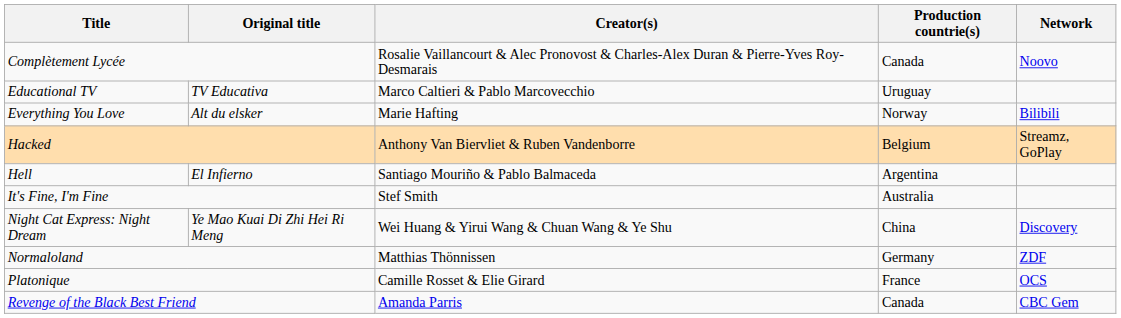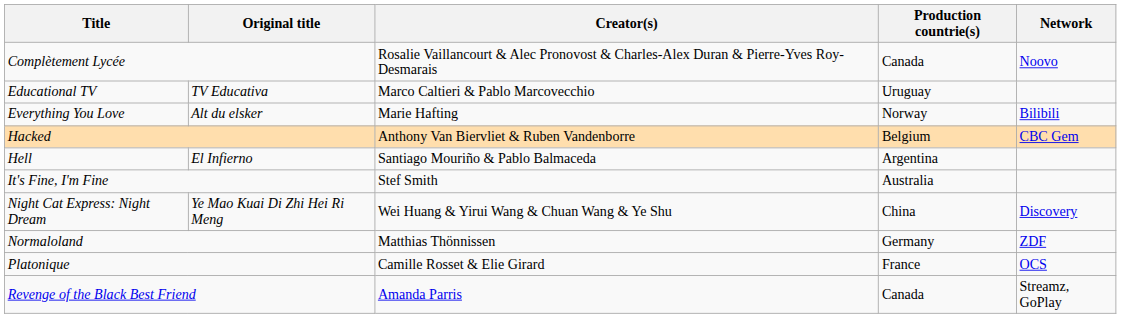 <table class="sortable wikitable" style="width:100%; margin-bottom:4px">
 <tr>
 <th scope="col">Title</th>
 <th scope="col">Original title</th>
 <th scope="col">Creator(s)</th>
 <th scope="col">Production countrie(s)</th>
 <th scope="col">Network</th>
 </tr>
 <tr>
 <td colspan="2"><em>Complètement Lycée</em></td>
 <td>Rosalie Vaillancourt & Alec Pronovost & Charles-Alex Duran & Pierre-Yves Roy-Desmarais</td>
 <td>Canada</td>
 <td><a href='#'>Noovo</a></td>
 </tr>
 <tr>
 <td><em>Educational TV</em></td>
 <td><em>TV Educativa</em></td>
 <td>Marco Caltieri & Pablo Marcovecchio</td>
 <td>Uruguay</td>
 <td></td>
 </tr>
 <tr>
 <td><em>Everything You Love</em></td>
 <td><em>Alt du elsker</em></td>
 <td>Marie Hafting</td>
 <td>Norway</td>
 <td><a href='#'>Bilibili</a></td>
 </tr>
 <tr style="background:#FFDEAD;">
 <td colspan="2"><em>Hacked</em></td>
 <td>Anthony Van Biervliet & Ruben Vandenborre</td>
 <td>Belgium</td>
-<td>Streamz, GoPlay</td>
+<td><a href='#'>CBC Gem</a></td>
 </tr>
 <tr>
 <td><em>Hell</em></td>
 <td><em>El Infierno</em></td>
 <td>Santiago Mouriño & Pablo Balmaceda</td>
 <td>Argentina</td>
 <td></td>
 </tr>
 <tr>
 <td colspan="2"><em>It's Fine, I'm Fine</em></td>
 <td>Stef Smith</td>
 <td>Australia</td>
 <td></td>
 </tr>
 <tr>
 <td><em>Night Cat Express: Night Dream</em></td>
 <td><em>Ye Mao Kuai Di Zhi Hei Ri Meng</em></td>
 <td>Wei Huang & Yirui Wang & Chuan Wang & Ye Shu</td>
 <td>China</td>
 <td><a href='#'>Discovery</a></td>
 </tr>
 <tr>
 <td colspan="2"><em>Normaloland</em></td>
 <td>Matthias Thönnissen</td>
 <td>Germany</td>
 <td><a href='#'>ZDF</a></td>
 </tr>
 <tr>
 <td colspan="2"><em>Platonique</em></td>
 <td>Camille Rosset & Elie Girard</td>
 <td>France</td>
 <td><a href='#'>OCS</a></td>
 </tr>
 <tr>
 <td colspan="2"><em><a href='#'>Revenge of the Black Best Friend</a></em></td>
 <td><a href='#'>Amanda Parris</a></td>
 <td>Canada</td>
-<td><a href='#'>CBC Gem</a></td>
+<td>Streamz, GoPlay</td>
 </tr>
 </table>
